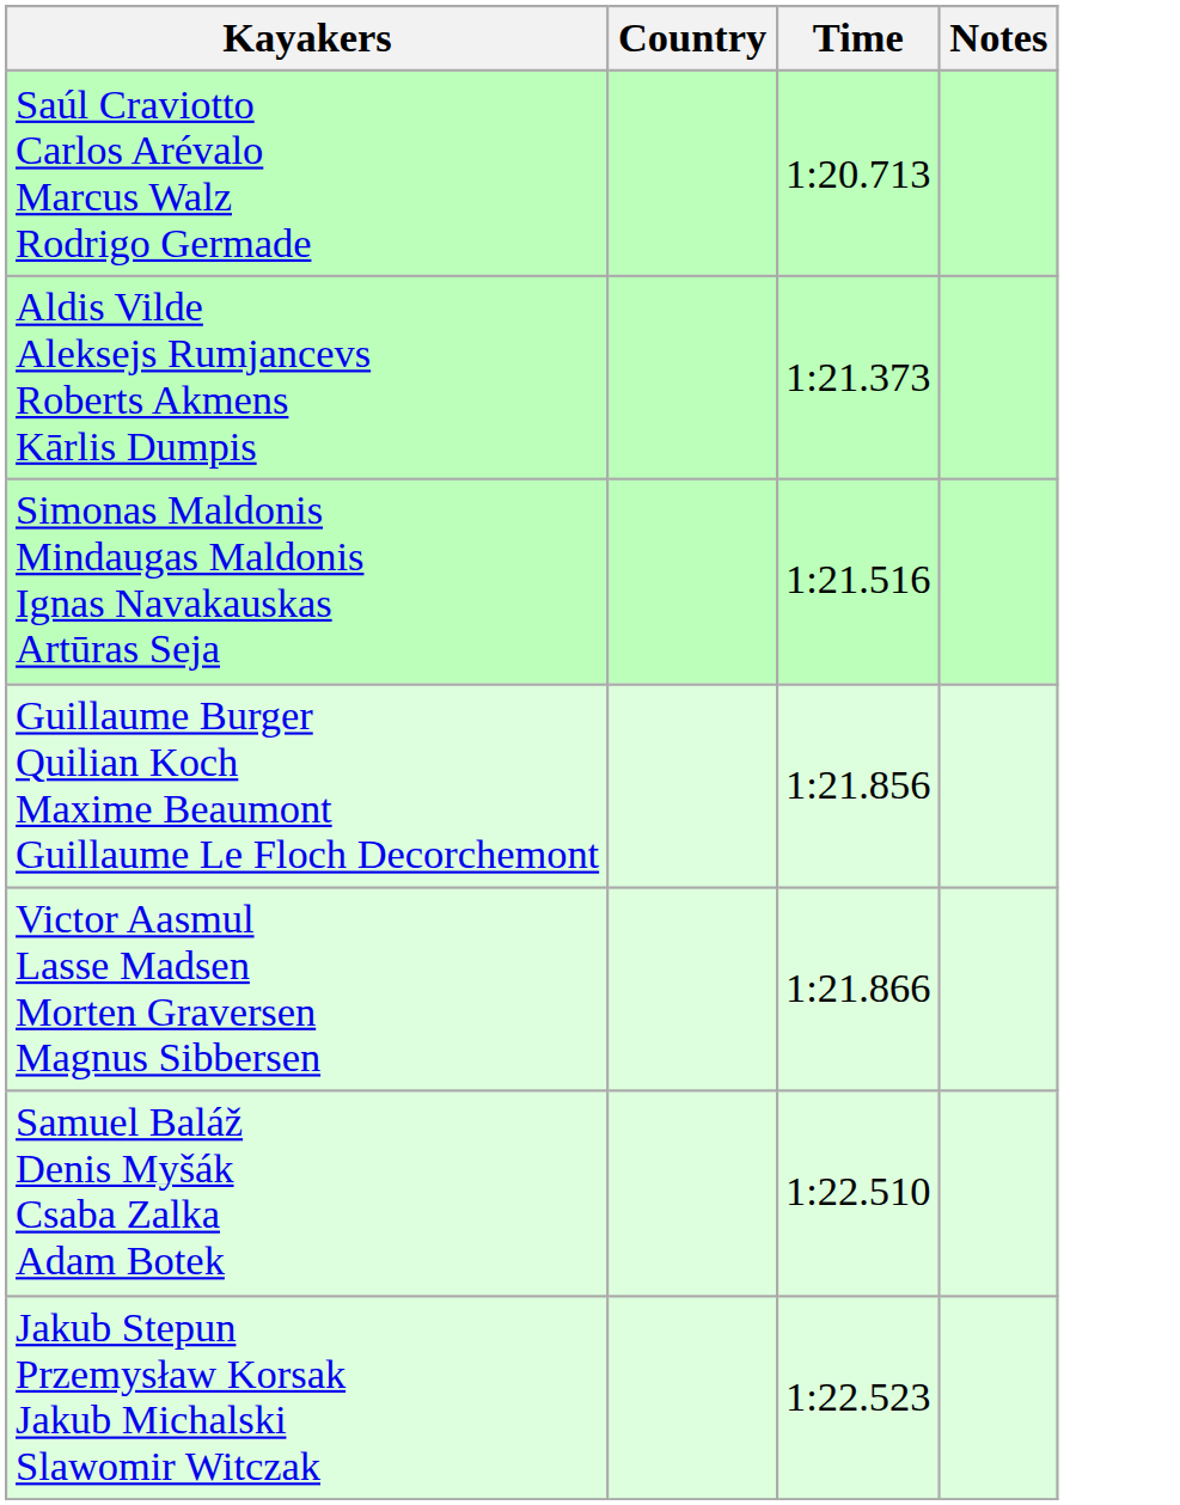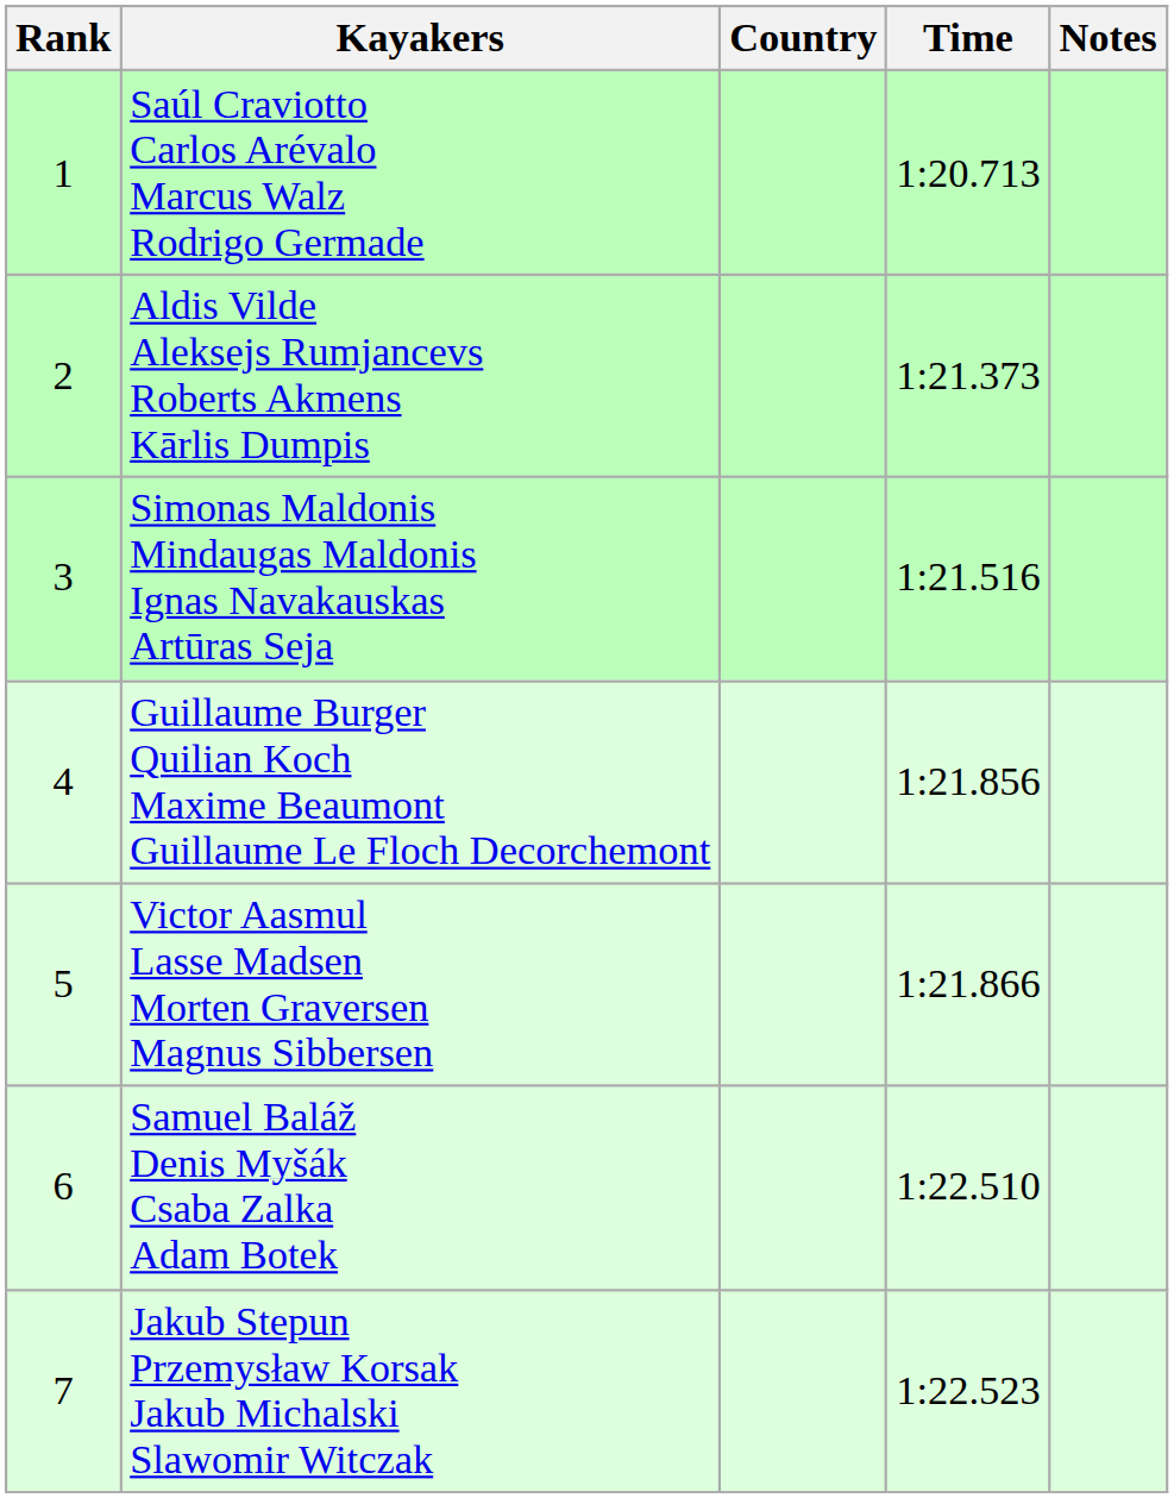 <table class="wikitable" style="text-align:center">
 <tr>
+<th>Rank</th>
 <th>Kayakers</th>
 <th>Country</th>
 <th>Time</th>
 <th>Notes</th>
 </tr>
 <tr bgcolor=bbffbb>
+<td>1</td>
 <td align=left><a href='#'>Saúl Craviotto</a><br><a href='#'>Carlos Arévalo</a><br><a href='#'>Marcus Walz</a><br><a href='#'>Rodrigo Germade</a></td>
 <td align=left></td>
 <td>1:20.713</td>
 <td></td>
 </tr>
 <tr bgcolor=bbffbb>
+<td>2</td>
 <td align=left><a href='#'>Aldis Vilde</a><br><a href='#'>Aleksejs Rumjancevs</a><br><a href='#'>Roberts Akmens</a><br><a href='#'>Kārlis Dumpis</a></td>
 <td align=left></td>
 <td>1:21.373</td>
 <td></td>
 </tr>
 <tr bgcolor=bbffbb>
+<td>3</td>
 <td align=left><a href='#'>Simonas Maldonis</a><br><a href='#'>Mindaugas Maldonis</a><br><a href='#'>Ignas Navakauskas</a><br><a href='#'>Artūras Seja</a></td>
 <td align=left></td>
 <td>1:21.516</td>
 <td></td>
 </tr>
 <tr bgcolor=ddffdd>
+<td>4</td>
 <td align=left><a href='#'>Guillaume Burger</a><br><a href='#'>Quilian Koch</a><br><a href='#'>Maxime Beaumont</a><br><a href='#'>Guillaume Le Floch Decorchemont</a></td>
 <td align=left></td>
 <td>1:21.856</td>
 <td></td>
 </tr>
 <tr bgcolor=ddffdd>
+<td>5</td>
 <td align=left><a href='#'>Victor Aasmul</a><br><a href='#'>Lasse Madsen</a><br><a href='#'>Morten Graversen</a><br><a href='#'>Magnus Sibbersen</a></td>
 <td align=left></td>
 <td>1:21.866</td>
 <td></td>
 </tr>
 <tr bgcolor=ddffdd>
+<td>6</td>
 <td align=left><a href='#'>Samuel Baláž</a><br><a href='#'>Denis Myšák</a><br><a href='#'>Csaba Zalka</a><br><a href='#'>Adam Botek</a></td>
 <td align=left></td>
 <td>1:22.510</td>
 <td></td>
 </tr>
 <tr bgcolor=ddffdd>
+<td>7</td>
 <td align=left><a href='#'>Jakub Stepun</a><br><a href='#'>Przemysław Korsak</a><br><a href='#'>Jakub Michalski</a><br><a href='#'>Slawomir Witczak</a></td>
 <td align=left></td>
 <td>1:22.523</td>
 <td></td>
 </tr>
 </table>
